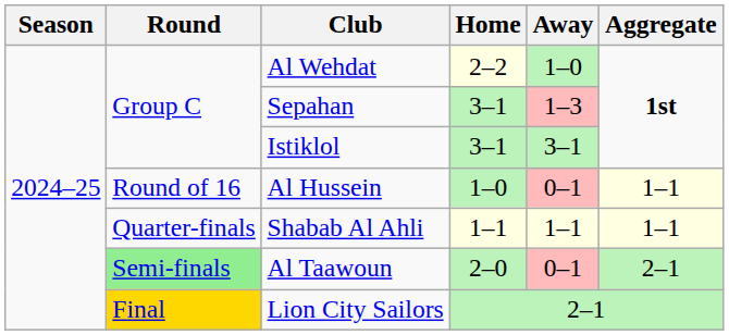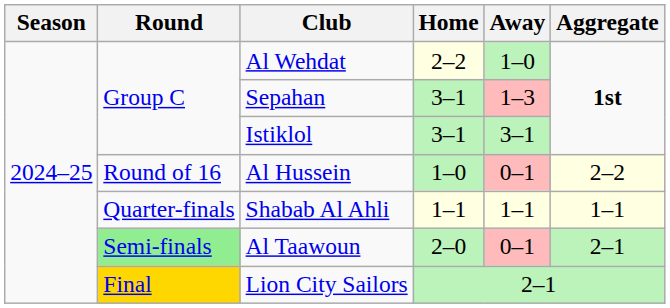 <table class="wikitable" style="text-align:left">
 <tr>
 <th>Season</th>
 <th>Round</th>
 <th>Club</th>
 <th>Home</th>
 <th>Away</th>
 <th>Aggregate</th>
 </tr>
 <tr>
 <td rowspan="7"><a href='#'>2024–25</a></td>
 <td rowspan="3"><a href='#'>Group C</a></td>
 <td> <a href='#'>Al Wehdat</a></td>
 <td align="center" style="background: #ffdd">2–2</td>
 <td align="center" style="background: #BBF3BB">1–0</td>
 <td style="text-align:center;" rowspan="3"><strong>1st</strong></td>
 </tr>
 <tr>
 <td> <a href='#'>Sepahan</a></td>
 <td align="center" style="background: #BBF3BB">3–1</td>
 <td style="text-align:center; background: #FFBBBB">1–3</td>
 </tr>
 <tr>
 <td> <a href='#'>Istiklol</a></td>
 <td align="center" style="background: #BBF3BB">3–1</td>
 <td align="center" style="background: #BBF3BB">3–1</td>
 </tr>
 <tr>
 <td><a href='#'>Round of 16</a></td>
 <td> <a href='#'>Al Hussein</a></td>
 <td align="center" style="background: #BBF3BB">1–0</td>
 <td align="center" style="background: #FFBBBB">0–1</td>
-<td align="center" style="background: #ffdd">1–1 </td>
+<td align="center" style="background: #ffdd">2–2 </td>
 </tr>
 <tr>
 <td><a href='#'>Quarter-finals</a></td>
 <td> <a href='#'>Shabab Al Ahli</a></td>
 <td align="center" style="background: #ffdd">1–1</td>
 <td align="center" style="background: #ffdd">1–1</td>
 <td align="center" style="background: #ffdd">1–1 </td>
 </tr>
 <tr>
 <td style="background: lightgreen;"><a href='#'>Semi-finals</a></td>
 <td> <a href='#'>Al Taawoun</a></td>
 <td align="center" style="background: #BBF3BB">2–0</td>
 <td align="center" style="background: #FFBBBB">0–1</td>
 <td align="center" style="background: #BBF3BB">2–1</td>
 </tr>
 <tr>
 <td style="background:gold;"><a href='#'>Final</a></td>
 <td> <a href='#'>Lion City Sailors</a></td>
 <td align="center" colspan=3 style="background: #BBF3BB">2–1</td>
 </tr>
 </table>
